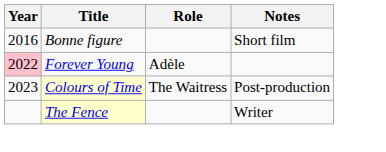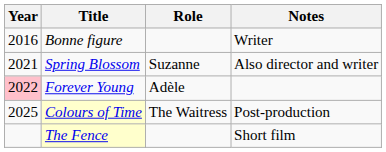 <table class="wikitable sortable">
 <tr>
 <th>Year</th>
 <th>Title</th>
 <th>Role</th>
 <th class="unsortable">Notes</th>
 </tr>
 <tr>
 <td>2016</td>
 <td><em>Bonne figure</em></td>
 <td></td>
-<td>Short film</td>
+<td>Writer</td>
+</tr>
+<tr>
+<td>2021</td>
+<td><em><a href='#'>Spring Blossom</a></em></td>
+<td>Suzanne</td>
+<td>Also director and writer</td>
 </tr>
 <tr>
 <td style="background: pink;">2022</td>
 <td><em><a href='#'>Forever Young</a></em></td>
 <td>Adèle</td>
 <td></td>
 </tr>
 <tr>
-<td>2023</td>
+<td>2025</td>
 <td style="background:#FFFFCC;"><em><a href='#'>Colours of Time</a></em> </td>
 <td>The Waitress</td>
 <td>Post-production</td>
 </tr>
 <tr>
 <td></td>
 <td style="background:#FFFFCC;"><em><a href='#'>The Fence</a></em></td>
 <td></td>
-<td>Writer</td>
+<td>Short film</td>
 </tr>
 </table>
